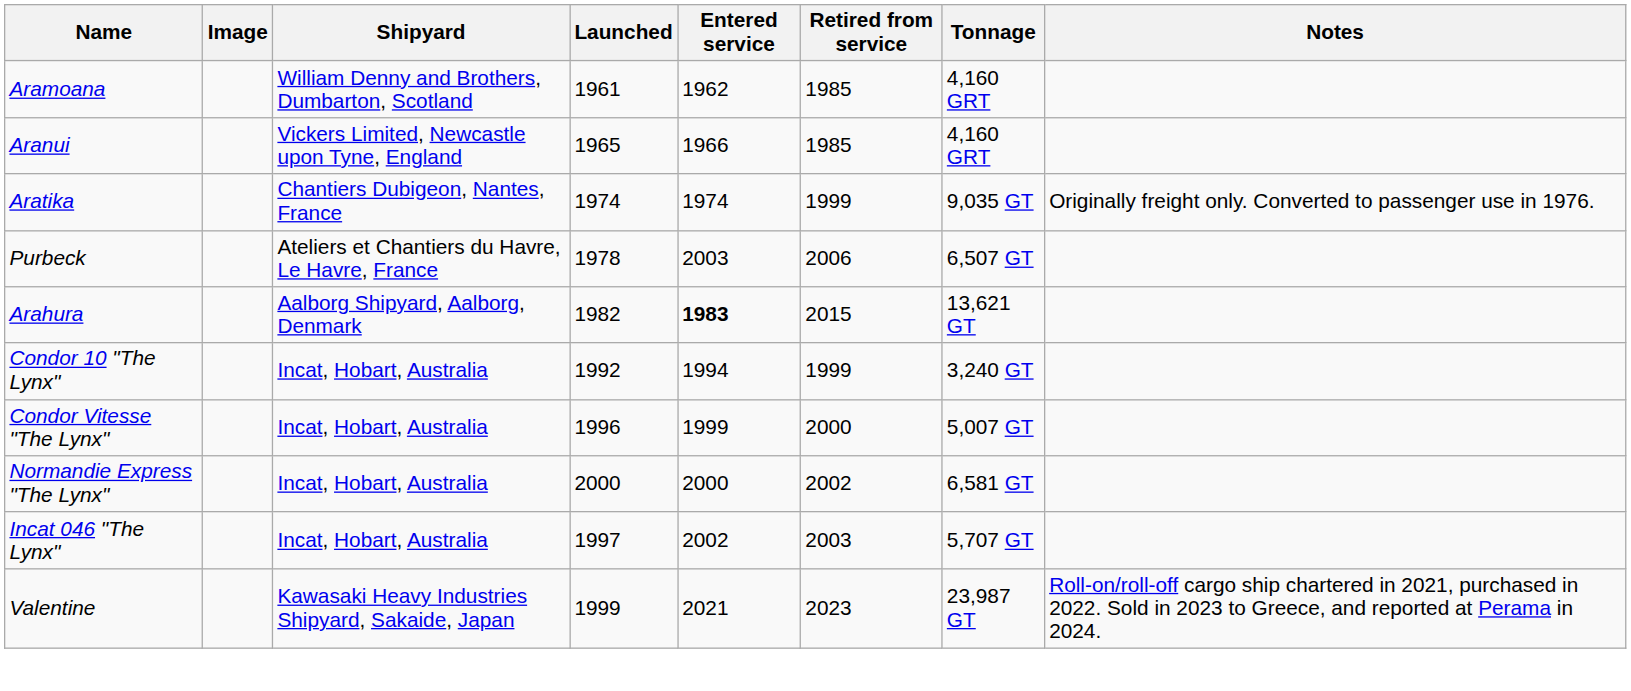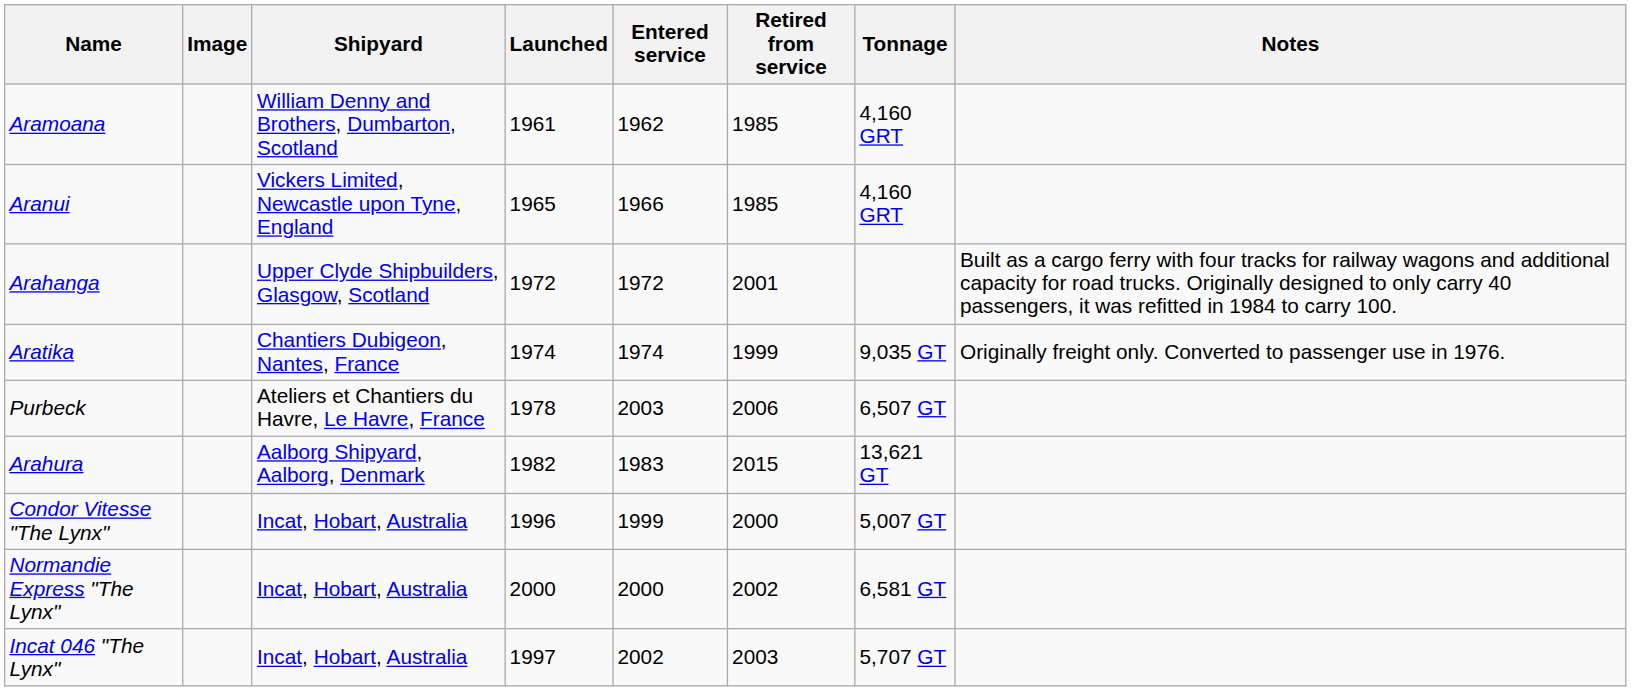 <table class="wikitable sortable">
 <tr>
 <th>Name</th>
 <th>Image</th>
 <th>Shipyard</th>
 <th>Launched</th>
 <th>Entered service</th>
 <th>Retired from service</th>
 <th>Tonnage</th>
 <th>Notes</th>
 </tr>
 <tr>
 <td><a href='#'><em>Aramoana</em></a></td>
 <td></td>
 <td> <a href='#'>William Denny and Brothers</a>, <a href='#'>Dumbarton</a>, <a href='#'>Scotland</a></td>
 <td>1961</td>
 <td>1962</td>
 <td>1985</td>
 <td>4,160 <a href='#'>GRT</a></td>
 <td></td>
 </tr>
 <tr>
 <td><em><a href='#'>Aranui</a></em></td>
 <td></td>
 <td> <a href='#'>Vickers Limited</a>, <a href='#'>Newcastle upon Tyne</a>, <a href='#'>England</a></td>
 <td>1965</td>
 <td>1966</td>
 <td>1985</td>
 <td>4,160 <a href='#'>GRT</a></td>
 <td></td>
 </tr>
 <tr>
+<td><a href='#'><em>Arahanga</em></a></td>
+<td></td>
+<td> <a href='#'>Upper Clyde Shipbuilders</a>, <a href='#'>Glasgow</a>, <a href='#'>Scotland</a></td>
+<td>1972</td>
+<td>1972</td>
+<td>2001</td>
+<td></td>
+<td>Built as a cargo ferry with four tracks for railway wagons and additional capacity for road trucks. Originally designed to only carry 40 passengers, it was refitted in 1984 to carry 100.</td>
+</tr>
+<tr>
 <td><a href='#'><em>Aratika</em></a></td>
 <td></td>
 <td> <a href='#'>Chantiers Dubigeon</a>, <a href='#'>Nantes</a>, <a href='#'>France</a></td>
 <td>1974</td>
 <td>1974</td>
 <td>1999</td>
 <td>9,035 <a href='#'>GT</a></td>
 <td>Originally freight only. Converted to passenger use in 1976.</td>
 </tr>
 <tr>
 <td><em>Purbeck</em></td>
 <td></td>
 <td> Ateliers et Chantiers du Havre, <a href='#'>Le Havre</a>, <a href='#'>France</a></td>
 <td>1978</td>
 <td>2003</td>
 <td>2006</td>
 <td>6,507 <a href='#'>GT</a></td>
 <td></td>
 </tr>
 <tr>
 <td><em><a href='#'>Arahura</a></em></td>
 <td></td>
 <td> <a href='#'>Aalborg Shipyard</a>, <a href='#'>Aalborg</a>, <a href='#'>Denmark</a></td>
 <td>1982</td>
-<td><strong>1983</strong></td>
+<td>1983</td>
 <td>2015</td>
 <td>13,621 <a href='#'>GT</a></td>
-<td></td>
-</tr>
-<tr>
-<td><em><a href='#'>Condor 10</a> "The Lynx"</em></td>
-<td></td>
-<td> <a href='#'>Incat</a>, <a href='#'>Hobart</a>, <a href='#'>Australia</a></td>
-<td>1992</td>
-<td>1994</td>
-<td>1999</td>
-<td>3,240 <a href='#'>GT</a></td>
 <td></td>
 </tr>
 <tr>
 <td><em><a href='#'>Condor Vitesse</a></em> <em>"The Lynx"</em></td>
 <td></td>
 <td> <a href='#'>Incat</a>, <a href='#'>Hobart</a>, <a href='#'>Australia</a></td>
 <td>1996</td>
 <td>1999</td>
 <td>2000</td>
 <td>5,007 <a href='#'>GT</a></td>
 <td></td>
 </tr>
 <tr>
 <td><a href='#'><em>Normandie Express</em></a> <em>"The Lynx"</em></td>
 <td></td>
 <td> <a href='#'>Incat</a>, <a href='#'>Hobart</a>, <a href='#'>Australia</a></td>
 <td>2000</td>
 <td>2000</td>
 <td>2002</td>
 <td>6,581 <a href='#'>GT</a></td>
 <td></td>
 </tr>
 <tr>
 <td><em><a href='#'>Incat 046</a> "The Lynx"</em></td>
 <td></td>
 <td> <a href='#'>Incat</a>, <a href='#'>Hobart</a>, <a href='#'>Australia</a></td>
 <td>1997</td>
 <td>2002</td>
 <td>2003</td>
 <td>5,707 <a href='#'>GT</a></td>
 <td></td>
 </tr>
-<tr>
-<td><em>Valentine</em></td>
-<td></td>
-<td> <a href='#'>Kawasaki Heavy Industries Shipyard</a>, <a href='#'>Sakaide</a>, <a href='#'>Japan</a></td>
-<td>1999</td>
-<td>2021</td>
-<td>2023</td>
-<td>23,987 <a href='#'>GT</a></td>
-<td><a href='#'>Roll-on/roll-off</a> cargo ship chartered in 2021, purchased in 2022. Sold in 2023 to Greece, and reported at <a href='#'>Perama</a> in 2024.</td>
-</tr>
 </table>
